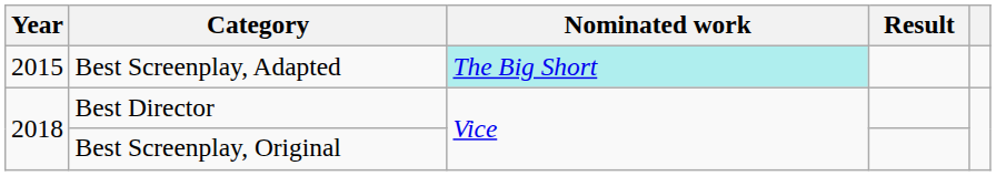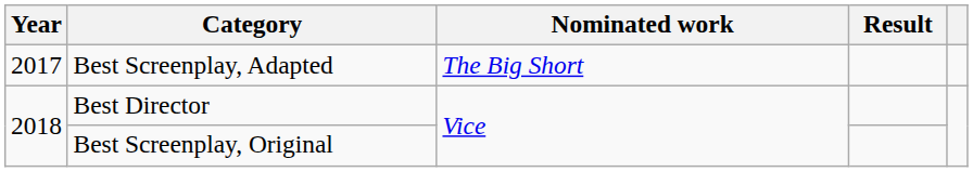 <table class=wikitable>
 <tr>
 <th scope="col" style="width:1em;">Year</th>
 <th scope="col" style="width:34em;">Category</th>
 <th scope="col" style="width:39em;">Nominated work</th>
 <th scope="col" style="width:5em;">Result</th>
 <th scope="col" style="width:1em;"></th>
 </tr>
 <tr>
-<td>2015</td>
+<td>2017</td>
 <td>Best Screenplay, Adapted</td>
-<td style="background: paleturquoise;"><em><a href='#'>The Big Short</a></em></td>
+<td><em><a href='#'>The Big Short</a></em></td>
 <td></td>
 <td></td>
 </tr>
 <tr>
 <td rowspan="2">2018</td>
 <td>Best Director</td>
 <td rowspan="2"><em><a href='#'>Vice</a></em></td>
 <td></td>
 <td rowspan="2"></td>
 </tr>
 <tr>
 <td>Best Screenplay, Original</td>
 <td></td>
 </tr>
 </table>
